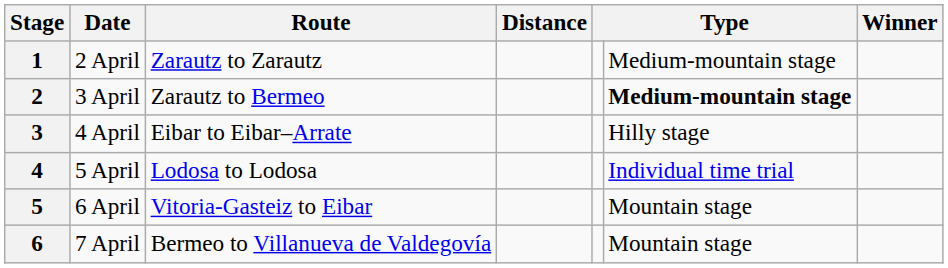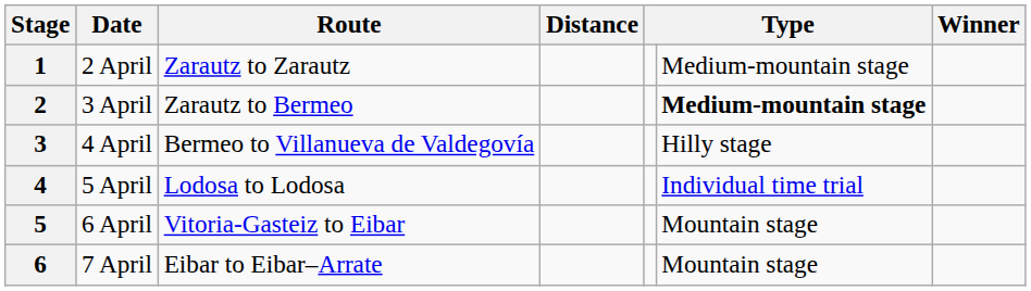 <table class="wikitable">
 <tr>
 <th scope=col>Stage</th>
 <th scope=col>Date</th>
 <th scope=col>Route</th>
 <th scope=col>Distance</th>
 <th scope=col colspan="2">Type</th>
 <th scope=col>Winner</th>
 </tr>
 <tr>
 <th scope=row>1</th>
 <td style="text-align:right;">2 April</td>
 <td><a href='#'>Zarautz</a> to Zarautz</td>
 <td style="text-align:center;"></td>
 <td></td>
 <td>Medium-mountain stage</td>
 <td></td>
 </tr>
 <tr>
 <th scope=row>2</th>
 <td style="text-align:right;">3 April</td>
 <td>Zarautz to <a href='#'>Bermeo</a></td>
 <td style="text-align:center;"></td>
 <td></td>
 <td><strong>Medium-mountain stage</strong></td>
 <td></td>
 </tr>
 <tr>
 <th scope=row>3</th>
 <td style="text-align:right;">4 April</td>
-<td>Eibar to Eibar–<a href='#'>Arrate</a></td>
+<td>Bermeo to <a href='#'>Villanueva de Valdegovía</a></td>
 <td style="text-align:center;"></td>
 <td></td>
 <td>Hilly stage</td>
 <td></td>
 </tr>
 <tr>
 <th scope=row>4</th>
 <td style="text-align:right;">5 April</td>
 <td><a href='#'>Lodosa</a> to Lodosa</td>
 <td style="text-align:center;"></td>
 <td></td>
 <td><a href='#'>Individual time trial</a></td>
 <td></td>
 </tr>
 <tr>
 <th scope=row>5</th>
 <td style="text-align:right;">6 April</td>
 <td><a href='#'>Vitoria-Gasteiz</a> to <a href='#'>Eibar</a></td>
 <td style="text-align:center;"></td>
 <td></td>
 <td>Mountain stage</td>
 <td></td>
 </tr>
 <tr>
 <th scope=row>6</th>
 <td style="text-align:right;">7 April</td>
-<td>Bermeo to <a href='#'>Villanueva de Valdegovía</a></td>
+<td>Eibar to Eibar–<a href='#'>Arrate</a></td>
 <td style="text-align:center;"></td>
 <td></td>
 <td>Mountain stage</td>
 <td></td>
 </tr>
 </table>
